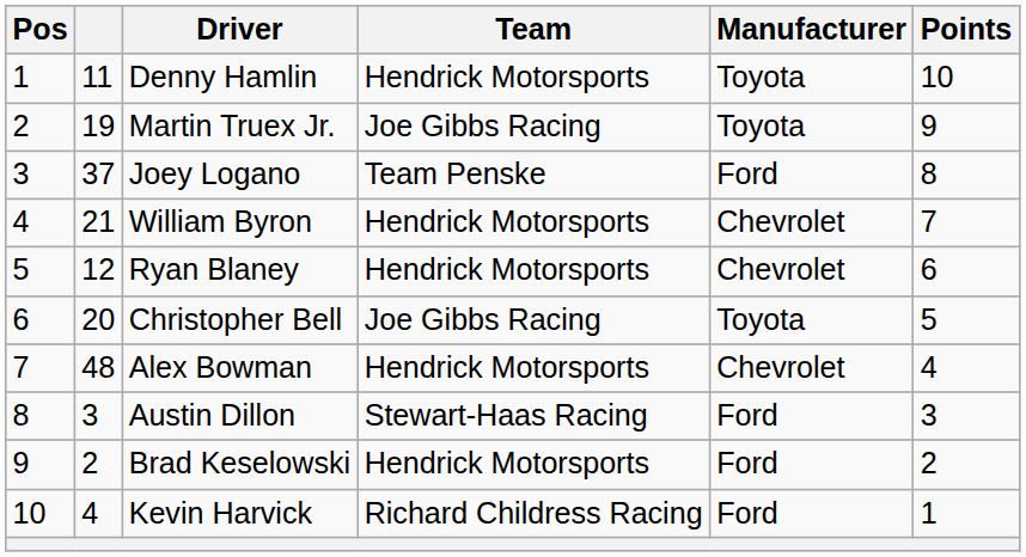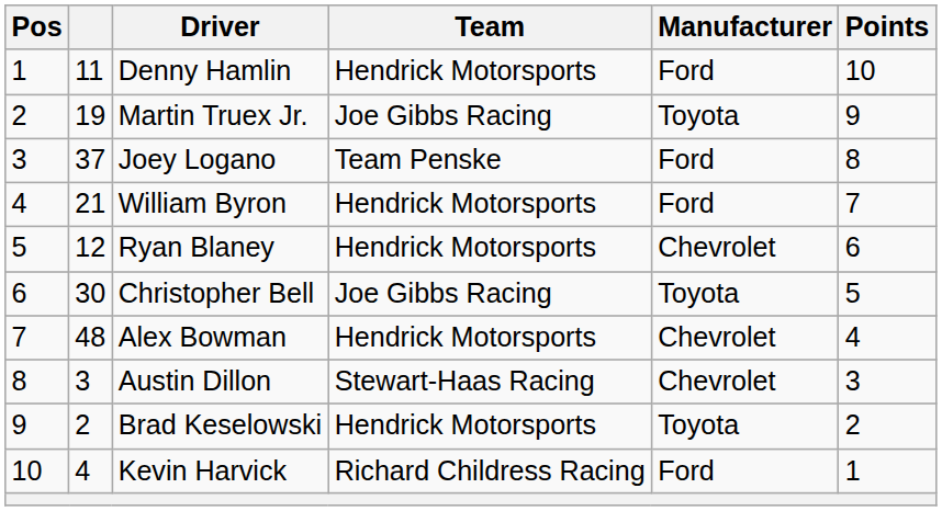 <table class="wikitable" style="font-size:98%">
 <tr>
 <th>Pos</th>
 <th></th>
 <th>Driver</th>
 <th>Team</th>
 <th>Manufacturer</th>
 <th>Points</th>
 </tr>
 <tr>
 <td>1</td>
 <td>11</td>
 <td>Denny Hamlin</td>
 <td>Hendrick Motorsports</td>
-<td>Toyota</td>
+<td>Ford</td>
 <td>10</td>
 </tr>
 <tr>
 <td>2</td>
 <td>19</td>
 <td>Martin Truex Jr.</td>
 <td>Joe Gibbs Racing</td>
 <td>Toyota</td>
 <td>9</td>
 </tr>
 <tr>
 <td>3</td>
 <td>37</td>
 <td>Joey Logano</td>
 <td>Team Penske</td>
 <td>Ford</td>
 <td>8</td>
 </tr>
 <tr>
 <td>4</td>
 <td>21</td>
 <td>William Byron</td>
 <td>Hendrick Motorsports</td>
-<td>Chevrolet</td>
+<td>Ford</td>
 <td>7</td>
 </tr>
 <tr>
 <td>5</td>
 <td>12</td>
 <td>Ryan Blaney</td>
 <td>Hendrick Motorsports</td>
 <td>Chevrolet</td>
 <td>6</td>
 </tr>
 <tr>
 <td>6</td>
-<td>20</td>
+<td>30</td>
 <td>Christopher Bell</td>
 <td>Joe Gibbs Racing</td>
 <td>Toyota</td>
 <td>5</td>
 </tr>
 <tr>
 <td>7</td>
 <td>48</td>
 <td>Alex Bowman</td>
 <td>Hendrick Motorsports</td>
 <td>Chevrolet</td>
 <td>4</td>
 </tr>
 <tr>
 <td>8</td>
 <td>3</td>
 <td>Austin Dillon</td>
 <td>Stewart-Haas Racing</td>
-<td>Ford</td>
+<td>Chevrolet</td>
 <td>3</td>
 </tr>
 <tr>
 <td>9</td>
 <td>2</td>
 <td>Brad Keselowski</td>
 <td>Hendrick Motorsports</td>
-<td>Ford</td>
+<td>Toyota</td>
 <td>2</td>
 </tr>
 <tr>
 <td>10</td>
 <td>4</td>
 <td>Kevin Harvick</td>
 <td>Richard Childress Racing</td>
 <td>Ford</td>
 <td>1</td>
 </tr>
 <tr>
 <th colspan="6"></th>
 </tr>
 </table>
